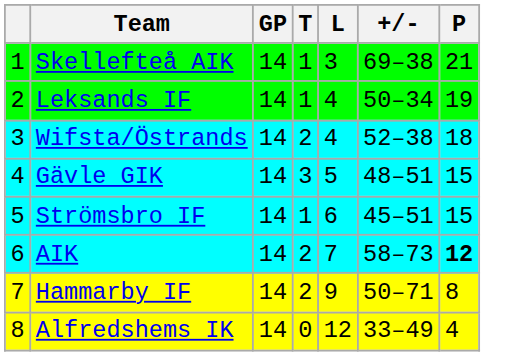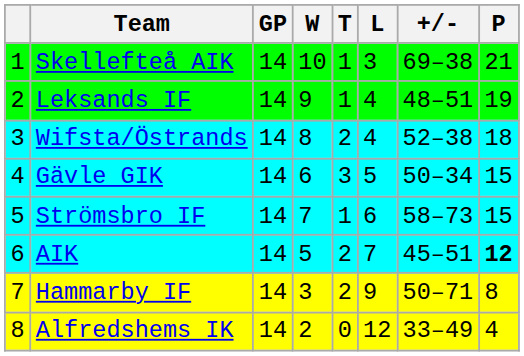 <table class="wikitable">
 <tr>
 <th></th>
 <th>Team</th>
 <th>GP</th>
+<th>W</th>
 <th>T</th>
 <th>L</th>
 <th>+/-</th>
 <th>P</th>
 </tr>
 <tr style="background:#00FF00">
 <td>1</td>
 <td><a href='#'>Skellefteå AIK</a></td>
 <td>14</td>
+<td>10</td>
 <td>1</td>
 <td>3</td>
 <td>69–38</td>
 <td>21</td>
 </tr>
 <tr style="background:#00FF00">
 <td>2</td>
 <td><a href='#'>Leksands IF</a></td>
 <td>14</td>
+<td>9</td>
 <td>1</td>
 <td>4</td>
-<td>50–34</td>
+<td>48–51</td>
 <td>19</td>
 </tr>
 <tr style="background:#00FFFF">
 <td>3</td>
 <td><a href='#'>Wifsta/Östrands</a></td>
 <td>14</td>
+<td>8</td>
 <td>2</td>
 <td>4</td>
 <td>52–38</td>
 <td>18</td>
 </tr>
 <tr style="background:#00FFFF">
 <td>4</td>
 <td><a href='#'>Gävle GIK</a></td>
 <td>14</td>
+<td>6</td>
 <td>3</td>
 <td>5</td>
-<td>48–51</td>
+<td>50–34</td>
 <td>15</td>
 </tr>
 <tr style="background:#00FFFF">
 <td>5</td>
 <td><a href='#'>Strömsbro IF</a></td>
 <td>14</td>
+<td>7</td>
 <td>1</td>
 <td>6</td>
-<td>45–51</td>
+<td>58–73</td>
 <td>15</td>
 </tr>
 <tr style="background:#00FFFF">
 <td>6</td>
 <td><a href='#'>AIK</a></td>
 <td>14</td>
+<td>5</td>
 <td>2</td>
 <td>7</td>
-<td>58–73</td>
+<td>45–51</td>
 <td><strong>12</strong></td>
 </tr>
 <tr style="background:#FFFF00">
 <td>7</td>
 <td><a href='#'>Hammarby IF</a></td>
 <td>14</td>
+<td>3</td>
 <td>2</td>
 <td>9</td>
 <td>50–71</td>
 <td>8</td>
 </tr>
 <tr style="background:#FFFF00">
 <td>8</td>
 <td><a href='#'>Alfredshems IK</a></td>
 <td>14</td>
+<td>2</td>
 <td>0</td>
 <td>12</td>
 <td>33–49</td>
 <td>4</td>
 </tr>
 </table>
